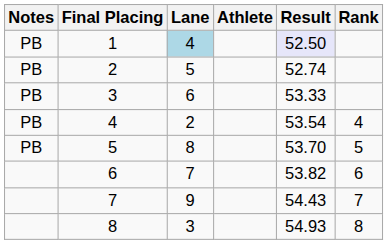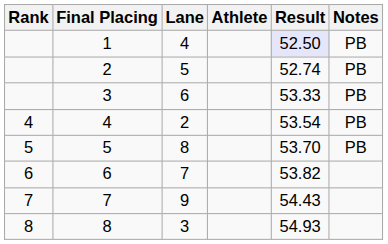 <table class="wikitable sortable" style="text-align:center">
 <tr>
-<th>Notes</th>
+<th>Rank</th>
 <th>Final Placing</th>
 <th>Lane</th>
 <th>Athlete</th>
 <th>Result</th>
-<th>Rank</th>
+<th>Notes</th>
 </tr>
 <tr>
-<td>PB</td>
+<td></td>
 <td>1</td>
-<td style="background: lightblue;">4</td>
+<td>4</td>
 <td align=left></td>
 <td style="background: lavender;">52.50</td>
-<td></td>
+<td>PB</td>
 </tr>
 <tr>
-<td>PB</td>
+<td></td>
 <td>2</td>
 <td>5</td>
 <td align=left></td>
 <td>52.74</td>
-<td></td>
+<td>PB</td>
 </tr>
 <tr>
-<td>PB</td>
+<td></td>
 <td>3</td>
 <td>6</td>
 <td align=left></td>
 <td>53.33</td>
-<td></td>
+<td>PB</td>
 </tr>
 <tr>
-<td>PB</td>
+<td>4</td>
 <td>4</td>
 <td>2</td>
 <td align=left></td>
 <td>53.54</td>
-<td>4</td>
+<td>PB</td>
 </tr>
 <tr>
-<td>PB</td>
+<td>5</td>
 <td>5</td>
 <td>8</td>
 <td align=left></td>
 <td>53.70</td>
-<td>5</td>
+<td>PB</td>
 </tr>
 <tr>
-<td></td>
+<td>6</td>
 <td>6</td>
 <td>7</td>
 <td align=left></td>
 <td>53.82</td>
-<td>6</td>
+<td></td>
 </tr>
 <tr>
-<td></td>
+<td>7</td>
 <td>7</td>
 <td>9</td>
 <td align=left></td>
 <td>54.43</td>
-<td>7</td>
+<td></td>
 </tr>
 <tr>
-<td></td>
+<td>8</td>
 <td>8</td>
 <td>3</td>
 <td align=left></td>
 <td>54.93</td>
-<td>8</td>
+<td></td>
 </tr>
 </table>
